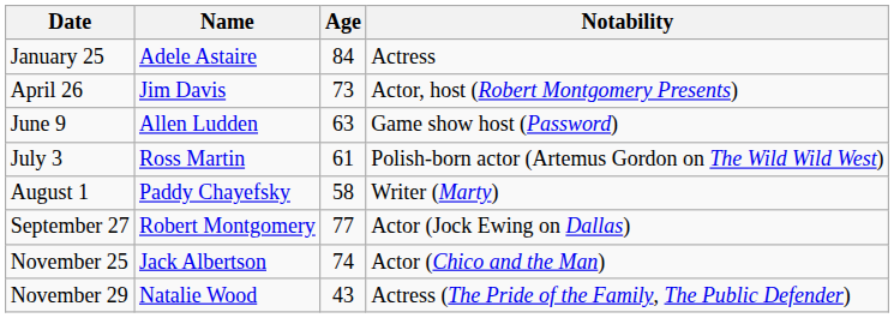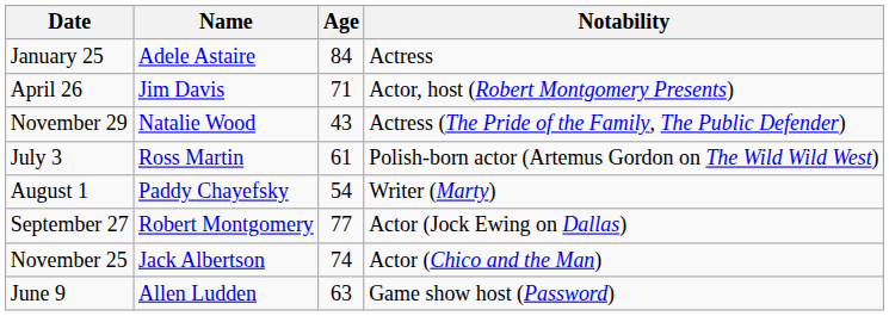 <table class="wikitable">
 <tr>
 <th>Date</th>
 <th>Name</th>
 <th>Age</th>
 <th>Notability</th>
 </tr>
 <tr>
 <td>January 25</td>
 <td><a href='#'>Adele Astaire</a></td>
 <td align="center">84</td>
 <td>Actress</td>
 </tr>
 <tr>
 <td>April 26</td>
 <td><a href='#'>Jim Davis</a></td>
-<td align="center">73</td>
+<td align="center">71</td>
 <td>Actor, host (<em><a href='#'>Robert Montgomery Presents</a></em>)</td>
 </tr>
 <tr>
-<td>June 9</td>
-<td><a href='#'>Allen Ludden</a></td>
-<td align="center">63</td>
-<td>Game show host (<em><a href='#'>Password</a></em>)</td>
+<td>November 29</td>
+<td><a href='#'>Natalie Wood</a></td>
+<td align="center">43</td>
+<td>Actress (<em><a href='#'>The Pride of the Family</a></em>, <em><a href='#'>The Public Defender</a></em>)</td>
 </tr>
 <tr>
 <td>July 3</td>
 <td><a href='#'>Ross Martin</a></td>
 <td align="center">61</td>
 <td>Polish-born actor (Artemus Gordon on <em><a href='#'>The Wild Wild West</a></em>)</td>
 </tr>
 <tr>
 <td>August 1</td>
 <td><a href='#'>Paddy Chayefsky</a></td>
-<td align="center">58</td>
+<td align="center">54</td>
 <td>Writer (<em><a href='#'>Marty</a></em>)</td>
 </tr>
 <tr>
 <td>September 27</td>
 <td><a href='#'>Robert Montgomery</a></td>
 <td align="center">77</td>
 <td>Actor (Jock Ewing on <em><a href='#'>Dallas</a></em>)</td>
 </tr>
 <tr>
 <td>November 25</td>
 <td><a href='#'>Jack Albertson</a></td>
 <td align="center">74</td>
 <td>Actor (<em><a href='#'>Chico and the Man</a></em>)</td>
 </tr>
 <tr>
-<td>November 29</td>
-<td><a href='#'>Natalie Wood</a></td>
-<td align="center">43</td>
-<td>Actress (<em><a href='#'>The Pride of the Family</a></em>, <em><a href='#'>The Public Defender</a></em>)</td>
+<td>June 9</td>
+<td><a href='#'>Allen Ludden</a></td>
+<td align="center">63</td>
+<td>Game show host (<em><a href='#'>Password</a></em>)</td>
 </tr>
 </table>
